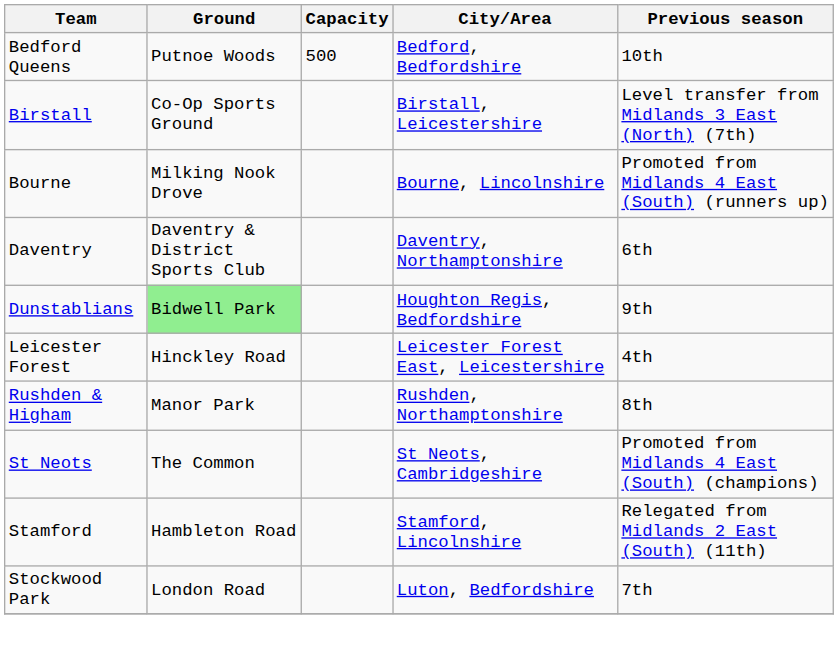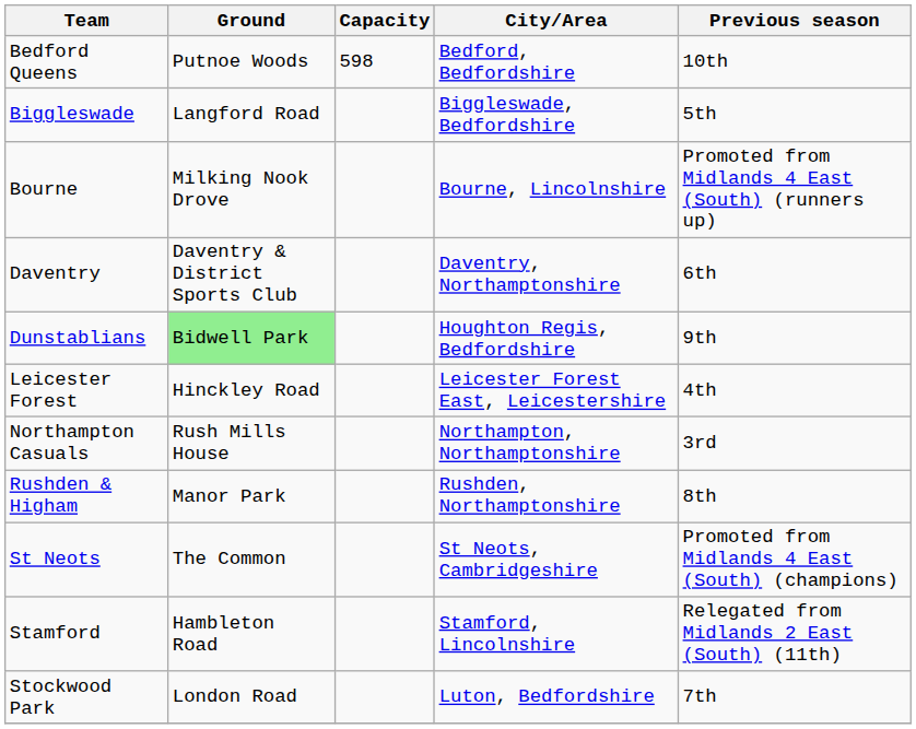 <table class="wikitable sortable" width=100%>
 <tr>
 <th>Team</th>
 <th>Ground</th>
 <th>Capacity</th>
 <th>City/Area</th>
 <th>Previous season</th>
 </tr>
 <tr>
 <td>Bedford Queens</td>
 <td>Putnoe Woods</td>
-<td>500</td>
+<td>598</td>
 <td><a href='#'>Bedford</a>, <a href='#'>Bedfordshire</a></td>
 <td>10th</td>
 </tr>
 <tr>
-<td><a href='#'>Birstall</a></td>
-<td>Co-Op Sports Ground</td>
+<td><a href='#'>Biggleswade</a></td>
+<td>Langford Road</td>
 <td></td>
-<td><a href='#'>Birstall</a>, <a href='#'>Leicestershire</a></td>
-<td>Level transfer from <a href='#'>Midlands 3 East (North)</a> (7th)</td>
+<td><a href='#'>Biggleswade</a>, <a href='#'>Bedfordshire</a></td>
+<td>5th</td>
 </tr>
 <tr>
 <td>Bourne</td>
 <td>Milking Nook Drove</td>
 <td></td>
 <td><a href='#'>Bourne</a>, <a href='#'>Lincolnshire</a></td>
 <td>Promoted from <a href='#'>Midlands 4 East (South)</a> (runners up)</td>
 </tr>
 <tr>
 <td>Daventry</td>
 <td>Daventry & District Sports Club</td>
 <td></td>
 <td><a href='#'>Daventry</a>, <a href='#'>Northamptonshire</a></td>
 <td>6th</td>
 </tr>
 <tr>
 <td><a href='#'>Dunstablians</a></td>
 <td style="background: lightgreen;">Bidwell Park</td>
 <td></td>
 <td><a href='#'>Houghton Regis</a>, <a href='#'>Bedfordshire</a></td>
 <td>9th</td>
 </tr>
 <tr>
 <td>Leicester Forest</td>
 <td>Hinckley Road</td>
 <td></td>
 <td><a href='#'>Leicester Forest East</a>, <a href='#'>Leicestershire</a></td>
 <td>4th</td>
+</tr>
+<tr>
+<td>Northampton Casuals</td>
+<td>Rush Mills House</td>
+<td></td>
+<td><a href='#'>Northampton</a>, <a href='#'>Northamptonshire</a></td>
+<td>3rd</td>
 </tr>
 <tr>
 <td><a href='#'>Rushden & Higham</a></td>
 <td>Manor Park</td>
 <td></td>
 <td><a href='#'>Rushden</a>, <a href='#'>Northamptonshire</a></td>
 <td>8th</td>
 </tr>
 <tr>
 <td><a href='#'>St Neots</a></td>
 <td>The Common</td>
 <td></td>
 <td><a href='#'>St Neots</a>, <a href='#'>Cambridgeshire</a></td>
 <td>Promoted from <a href='#'>Midlands 4 East (South)</a> (champions)</td>
 </tr>
 <tr>
 <td>Stamford</td>
 <td>Hambleton Road</td>
 <td></td>
 <td><a href='#'>Stamford</a>, <a href='#'>Lincolnshire</a></td>
 <td>Relegated from <a href='#'>Midlands 2 East (South)</a> (11th)</td>
 </tr>
 <tr>
 <td>Stockwood Park</td>
 <td>London Road</td>
 <td></td>
 <td><a href='#'>Luton</a>, <a href='#'>Bedfordshire</a></td>
 <td>7th</td>
 </tr>
 <tr>
 </tr>
 </table>
